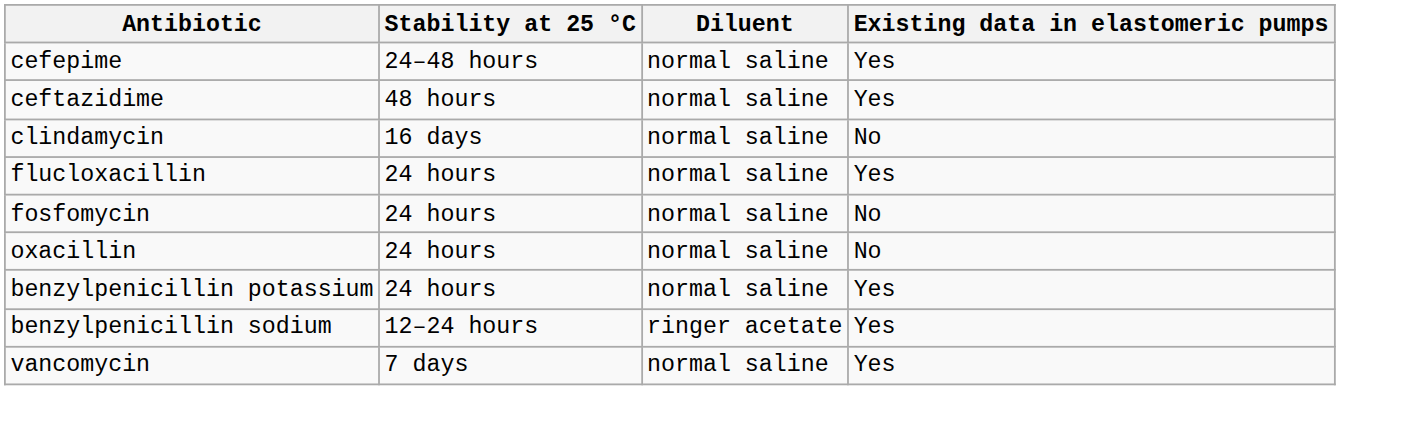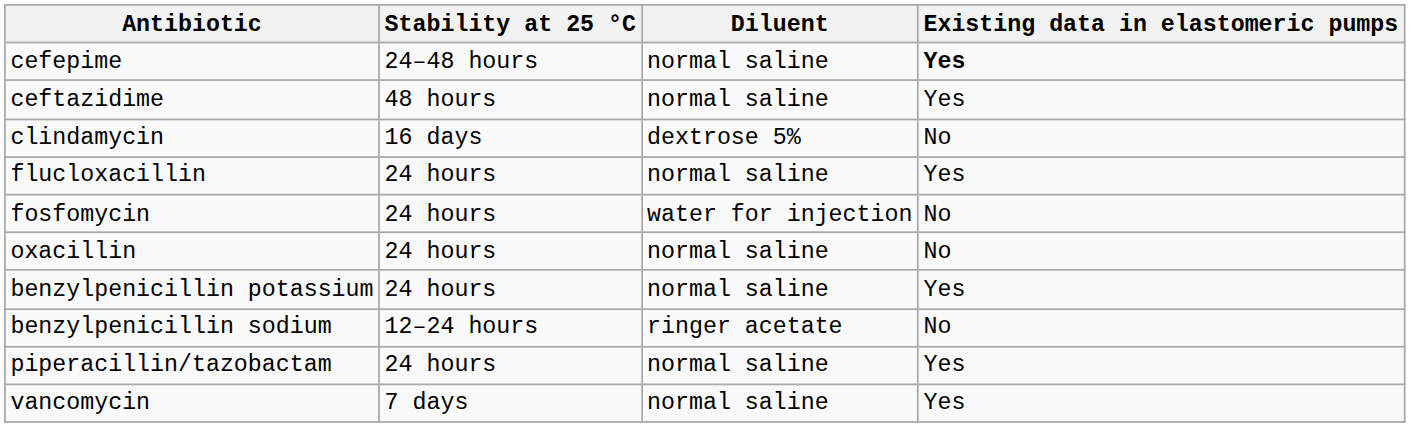 <table class="wikitable">
 <tr>
 <th>Antibiotic</th>
 <th>Stability at 25 °C</th>
 <th>Diluent</th>
 <th>Existing data in elastomeric pumps</th>
 </tr>
 <tr>
 <td>cefepime</td>
 <td>24–48 hours</td>
 <td>normal saline</td>
-<td>Yes</td>
+<td><strong>Yes</strong></td>
 </tr>
 <tr>
 <td>ceftazidime</td>
 <td>48 hours</td>
 <td>normal saline</td>
 <td>Yes</td>
 </tr>
 <tr>
 <td>clindamycin</td>
 <td>16 days</td>
-<td>normal saline</td>
+<td>dextrose 5%</td>
 <td>No</td>
 </tr>
 <tr>
 <td>flucloxacillin</td>
 <td>24 hours</td>
 <td>normal saline</td>
 <td>Yes</td>
 </tr>
 <tr>
 <td>fosfomycin</td>
 <td>24 hours</td>
-<td>normal saline</td>
+<td>water for injection</td>
 <td>No</td>
 </tr>
 <tr>
 <td>oxacillin</td>
 <td>24 hours</td>
 <td>normal saline</td>
 <td>No</td>
 </tr>
 <tr>
 <td>benzylpenicillin potassium</td>
 <td>24 hours</td>
 <td>normal saline</td>
 <td>Yes</td>
 </tr>
 <tr>
 <td>benzylpenicillin sodium</td>
 <td>12–24 hours</td>
 <td>ringer acetate</td>
+<td>No</td>
+</tr>
+<tr>
+<td>piperacillin/tazobactam</td>
+<td>24 hours</td>
+<td>normal saline</td>
 <td>Yes</td>
 </tr>
 <tr>
 <td>vancomycin</td>
 <td>7 days</td>
 <td>normal saline</td>
 <td>Yes</td>
 </tr>
 </table>
